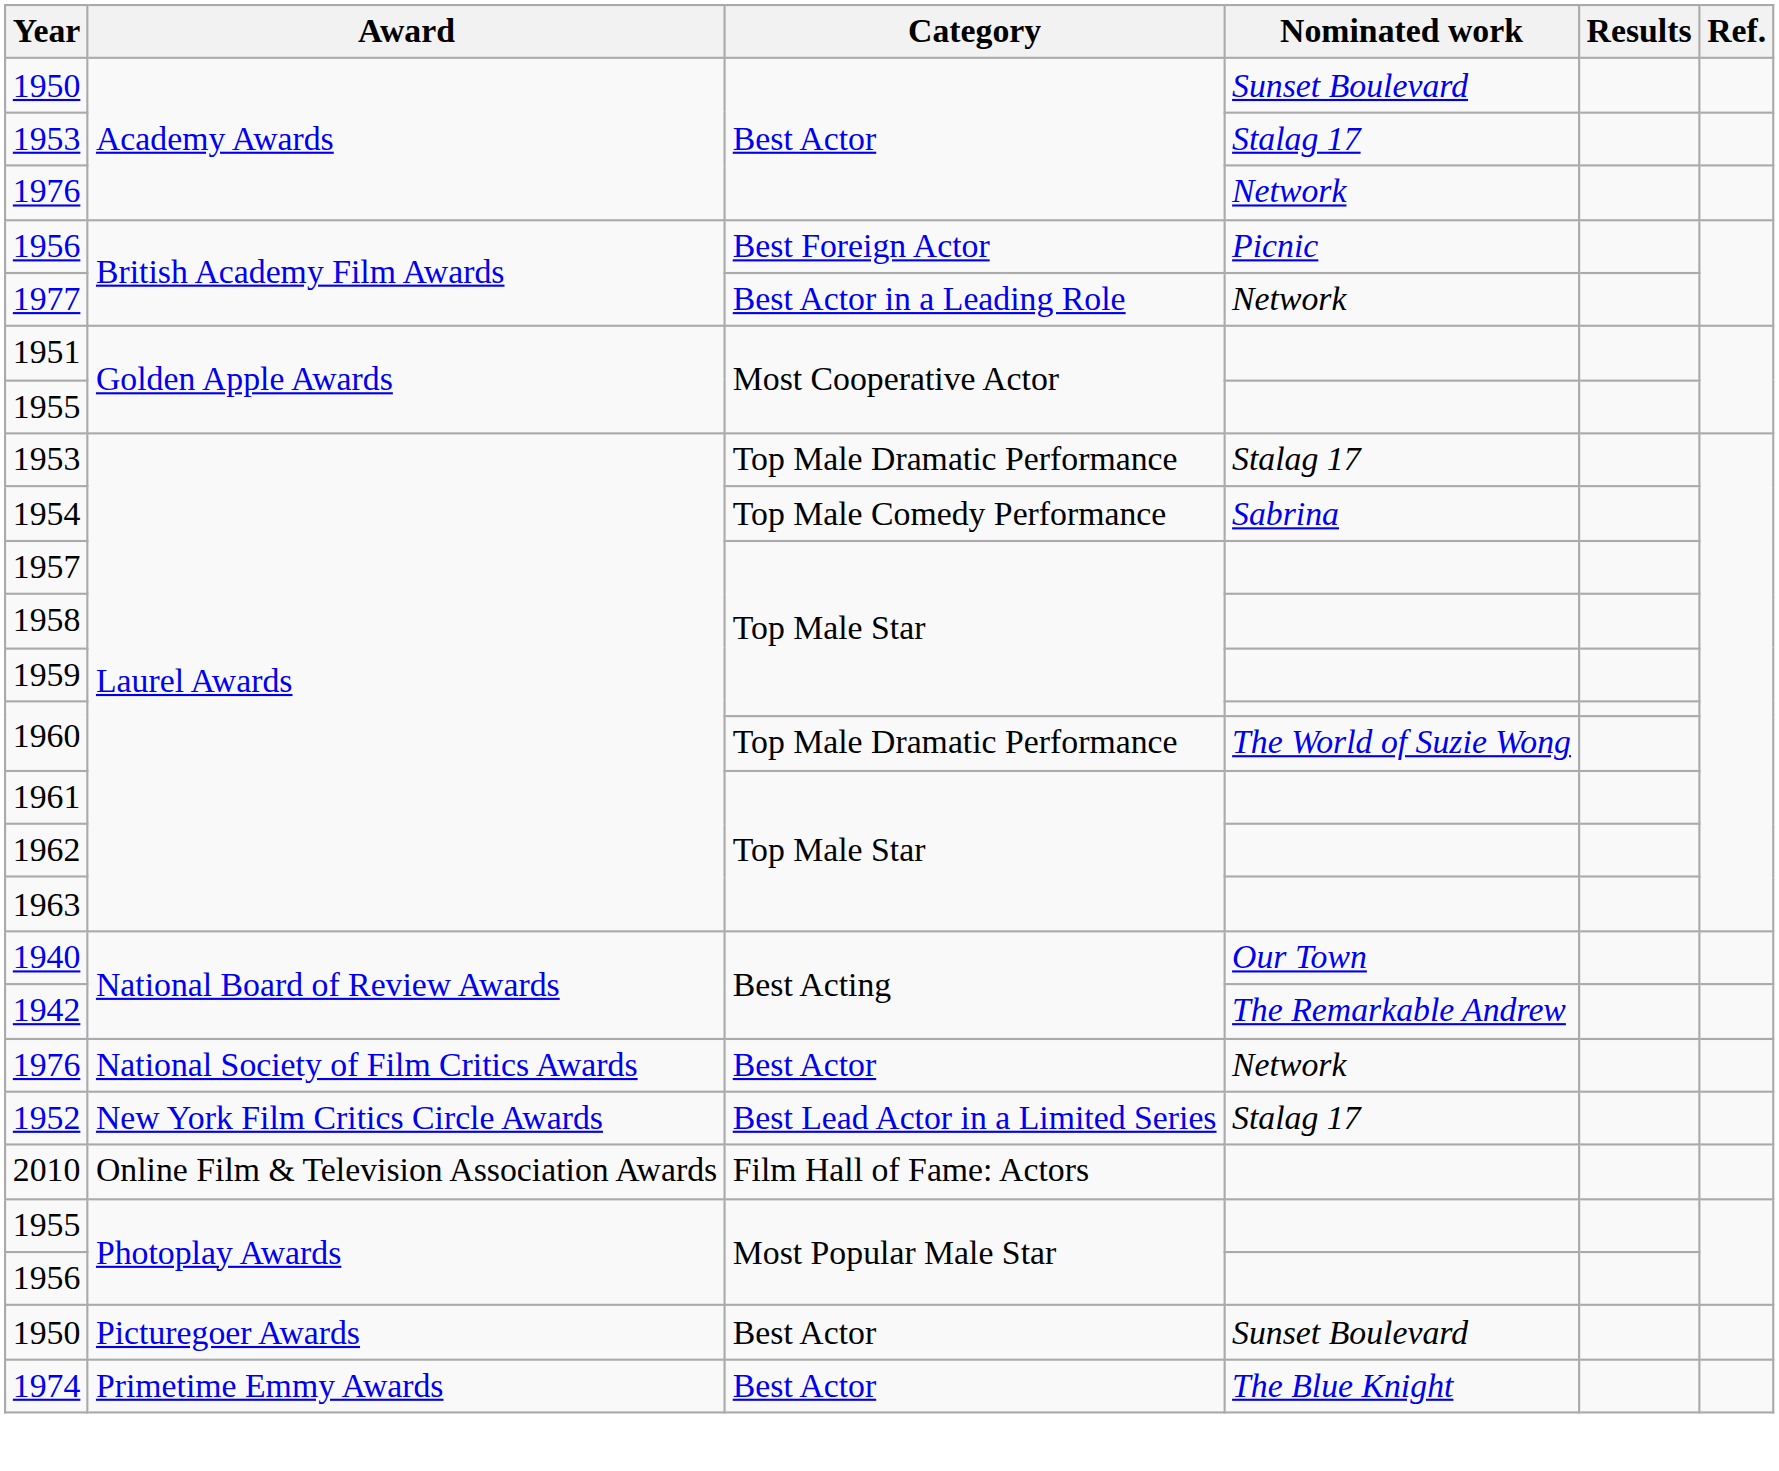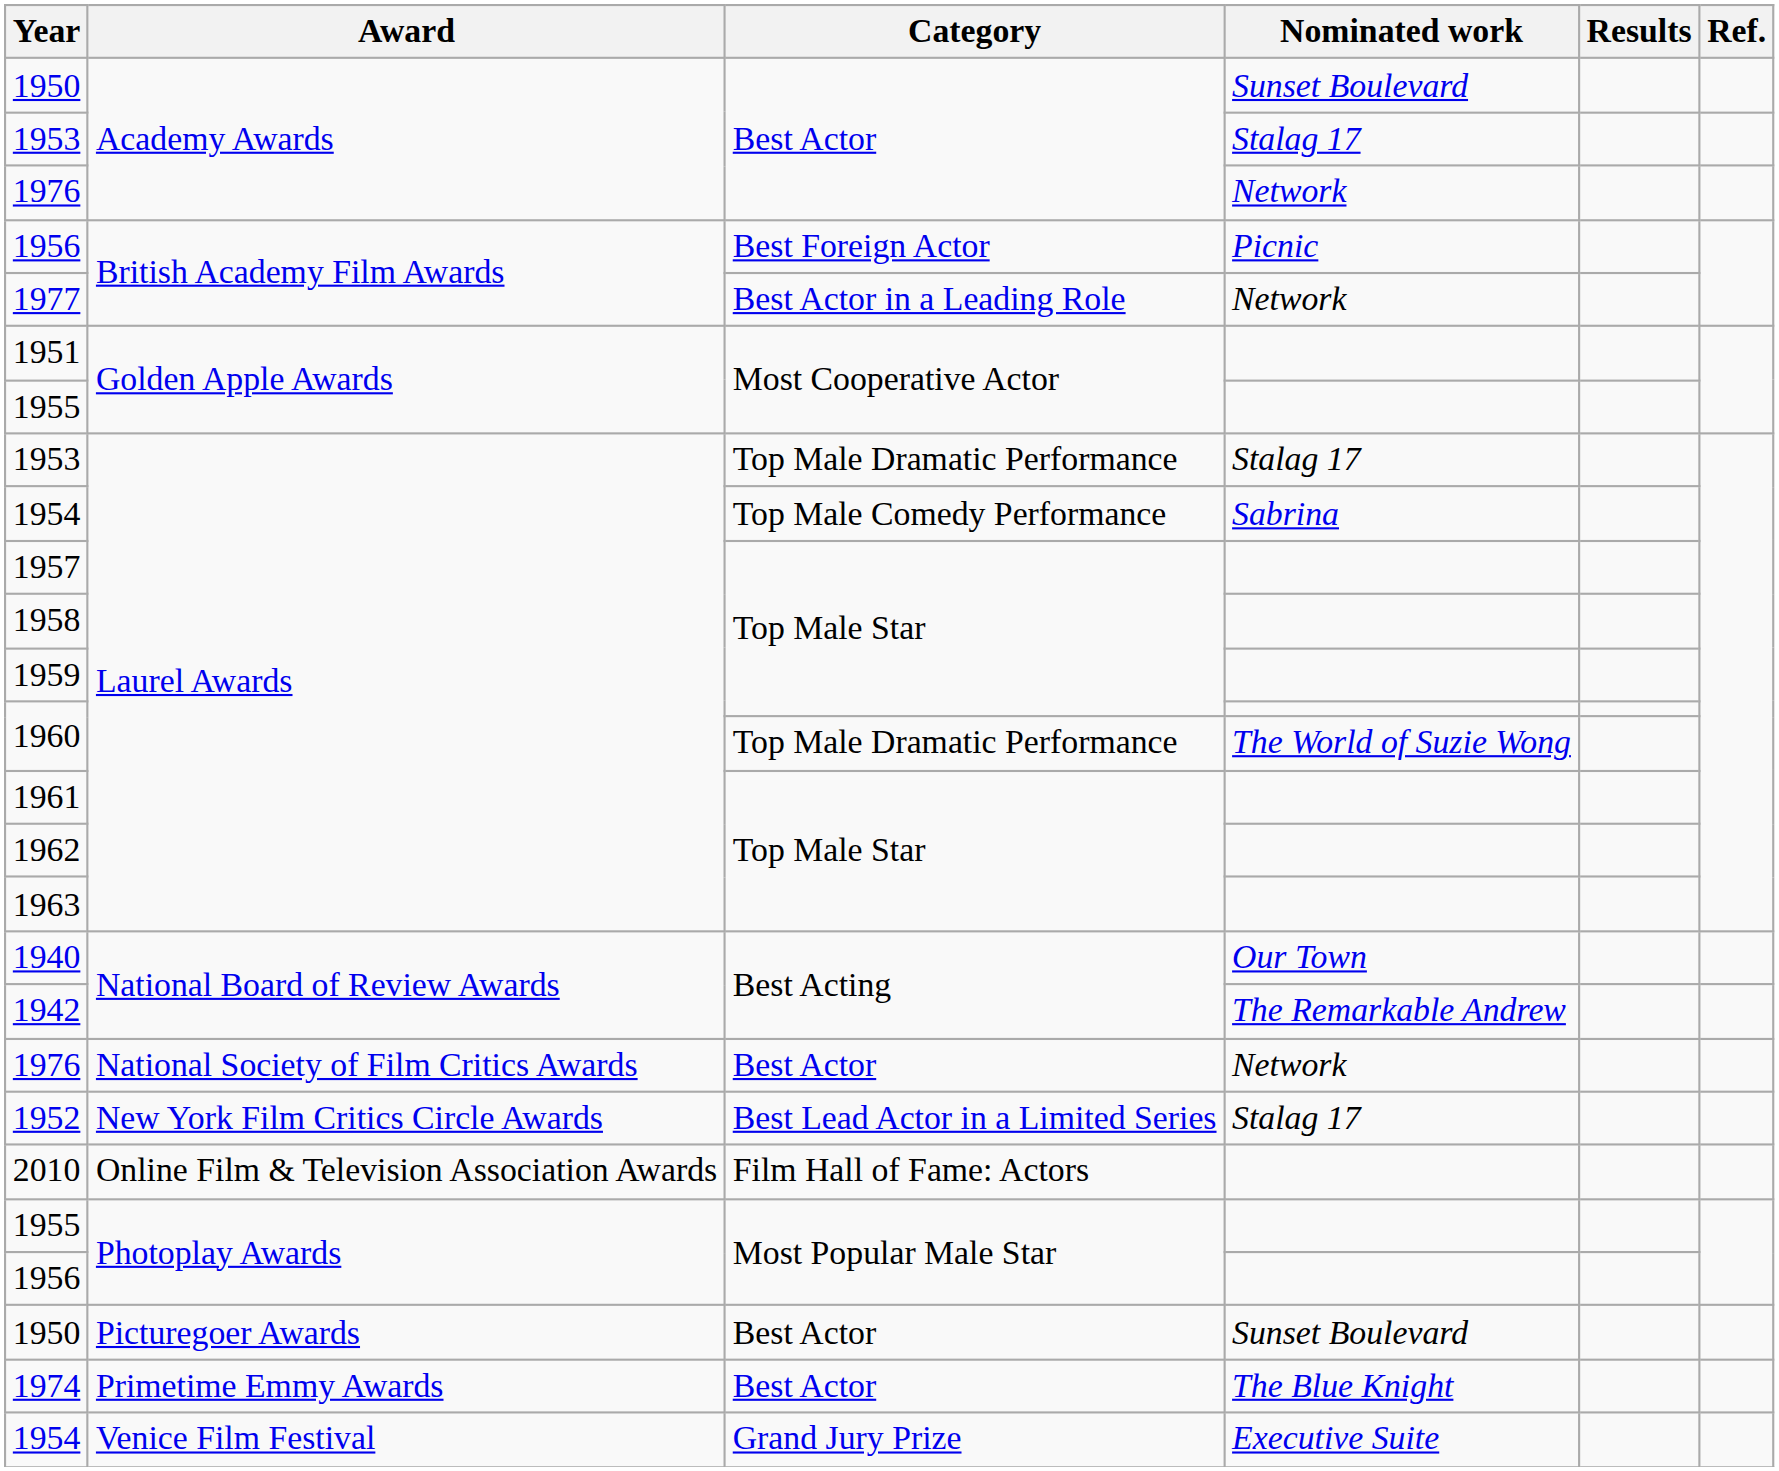 <table class="wikitable">
 <tr>
 <th>Year</th>
 <th>Award</th>
 <th>Category</th>
 <th>Nominated work</th>
 <th>Results</th>
 <th>Ref.</th>
 </tr>
 <tr>
 <td><a href='#'>1950</a></td>
 <td rowspan="3"><a href='#'>Academy Awards</a></td>
 <td rowspan="3"><a href='#'>Best Actor</a></td>
 <td><em><a href='#'>Sunset Boulevard</a></em></td>
 <td></td>
 <td align="center"></td>
 </tr>
 <tr>
 <td><a href='#'>1953</a></td>
 <td><em><a href='#'>Stalag 17</a></em></td>
 <td></td>
 <td align="center"></td>
 </tr>
 <tr>
 <td><a href='#'>1976</a></td>
 <td><em><a href='#'>Network</a></em></td>
 <td></td>
 <td align="center"></td>
 </tr>
 <tr>
 <td><a href='#'>1956</a></td>
 <td rowspan="2"><a href='#'>British Academy Film Awards</a></td>
 <td><a href='#'>Best Foreign Actor</a></td>
 <td><em><a href='#'>Picnic</a></em></td>
 <td></td>
 <td align="center" rowspan="2"></td>
 </tr>
 <tr>
 <td><a href='#'>1977</a></td>
 <td><a href='#'>Best Actor in a Leading Role</a></td>
 <td><em>Network</em></td>
 <td></td>
 </tr>
 <tr>
 <td>1951</td>
 <td rowspan="2"><a href='#'>Golden Apple Awards</a></td>
 <td rowspan="2">Most Cooperative Actor</td>
 <td></td>
 <td></td>
 <td align="center" rowspan="2"></td>
 </tr>
 <tr>
 <td>1955</td>
 <td></td>
 <td></td>
 </tr>
 <tr>
 <td>1953</td>
 <td rowspan="10"><a href='#'>Laurel Awards</a></td>
 <td>Top Male Dramatic Performance</td>
 <td><em>Stalag 17</em></td>
 <td></td>
 <td align="center" rowspan="10"></td>
 </tr>
 <tr>
 <td>1954</td>
 <td>Top Male Comedy Performance</td>
 <td><em><a href='#'>Sabrina</a></em></td>
 <td></td>
 </tr>
 <tr>
 <td>1957</td>
 <td rowspan="4">Top Male Star</td>
 <td></td>
 <td></td>
 </tr>
 <tr>
 <td>1958</td>
 <td></td>
 <td></td>
 </tr>
 <tr>
 <td>1959</td>
 <td></td>
 <td></td>
 </tr>
 <tr>
 <td rowspan="2">1960</td>
 <td></td>
 <td></td>
 </tr>
 <tr>
 <td>Top Male Dramatic Performance</td>
 <td><em><a href='#'>The World of Suzie Wong</a></em></td>
 <td></td>
 </tr>
 <tr>
 <td>1961</td>
 <td rowspan="3">Top Male Star</td>
 <td></td>
 <td></td>
 </tr>
 <tr>
 <td>1962</td>
 <td></td>
 <td></td>
 </tr>
 <tr>
 <td>1963</td>
 <td></td>
 <td></td>
 </tr>
 <tr>
 <td><a href='#'>1940</a></td>
 <td rowspan="2"><a href='#'>National Board of Review Awards</a></td>
 <td rowspan="2">Best Acting</td>
 <td><em><a href='#'>Our Town</a></em></td>
 <td></td>
 <td align="center"></td>
 </tr>
 <tr>
 <td><a href='#'>1942</a></td>
 <td><em><a href='#'>The Remarkable Andrew</a></em></td>
 <td></td>
 <td align="center"></td>
 </tr>
 <tr>
 <td><a href='#'>1976</a></td>
 <td><a href='#'>National Society of Film Critics Awards</a></td>
 <td><a href='#'>Best Actor</a></td>
 <td><em>Network</em></td>
 <td></td>
 <td align="center"></td>
 </tr>
 <tr>
 <td><a href='#'>1952</a></td>
 <td><a href='#'>New York Film Critics Circle Awards</a></td>
 <td><a href='#'>Best Lead Actor in a Limited Series</a></td>
 <td><em>Stalag 17</em></td>
 <td></td>
 <td align="center"></td>
 </tr>
 <tr>
 <td>2010</td>
 <td>Online Film & Television Association Awards</td>
 <td>Film Hall of Fame: Actors</td>
 <td></td>
 <td></td>
 <td align="center"></td>
 </tr>
 <tr>
 <td>1955</td>
 <td rowspan="2"><a href='#'>Photoplay Awards</a></td>
 <td rowspan="2">Most Popular Male Star</td>
 <td></td>
 <td></td>
 <td align="center" rowspan="2"></td>
 </tr>
 <tr>
 <td>1956</td>
 <td></td>
 <td></td>
 </tr>
 <tr>
 <td>1950</td>
 <td><a href='#'>Picturegoer Awards</a></td>
 <td>Best Actor</td>
 <td><em>Sunset Boulevard</em></td>
 <td></td>
 <td align="center"></td>
 </tr>
 <tr>
 <td><a href='#'>1974</a></td>
 <td><a href='#'>Primetime Emmy Awards</a></td>
 <td><a href='#'>Best Actor</a></td>
 <td><em><a href='#'>The Blue Knight</a></em></td>
 <td></td>
 <td align="center"></td>
 </tr>
+<tr>
+<td><a href='#'>1954</a></td>
+<td><a href='#'>Venice Film Festival</a></td>
+<td><a href='#'>Grand Jury Prize</a></td>
+<td><em><a href='#'>Executive Suite</a></em></td>
+<td></td>
+<td align="center"></td>
+</tr>
 </table>
